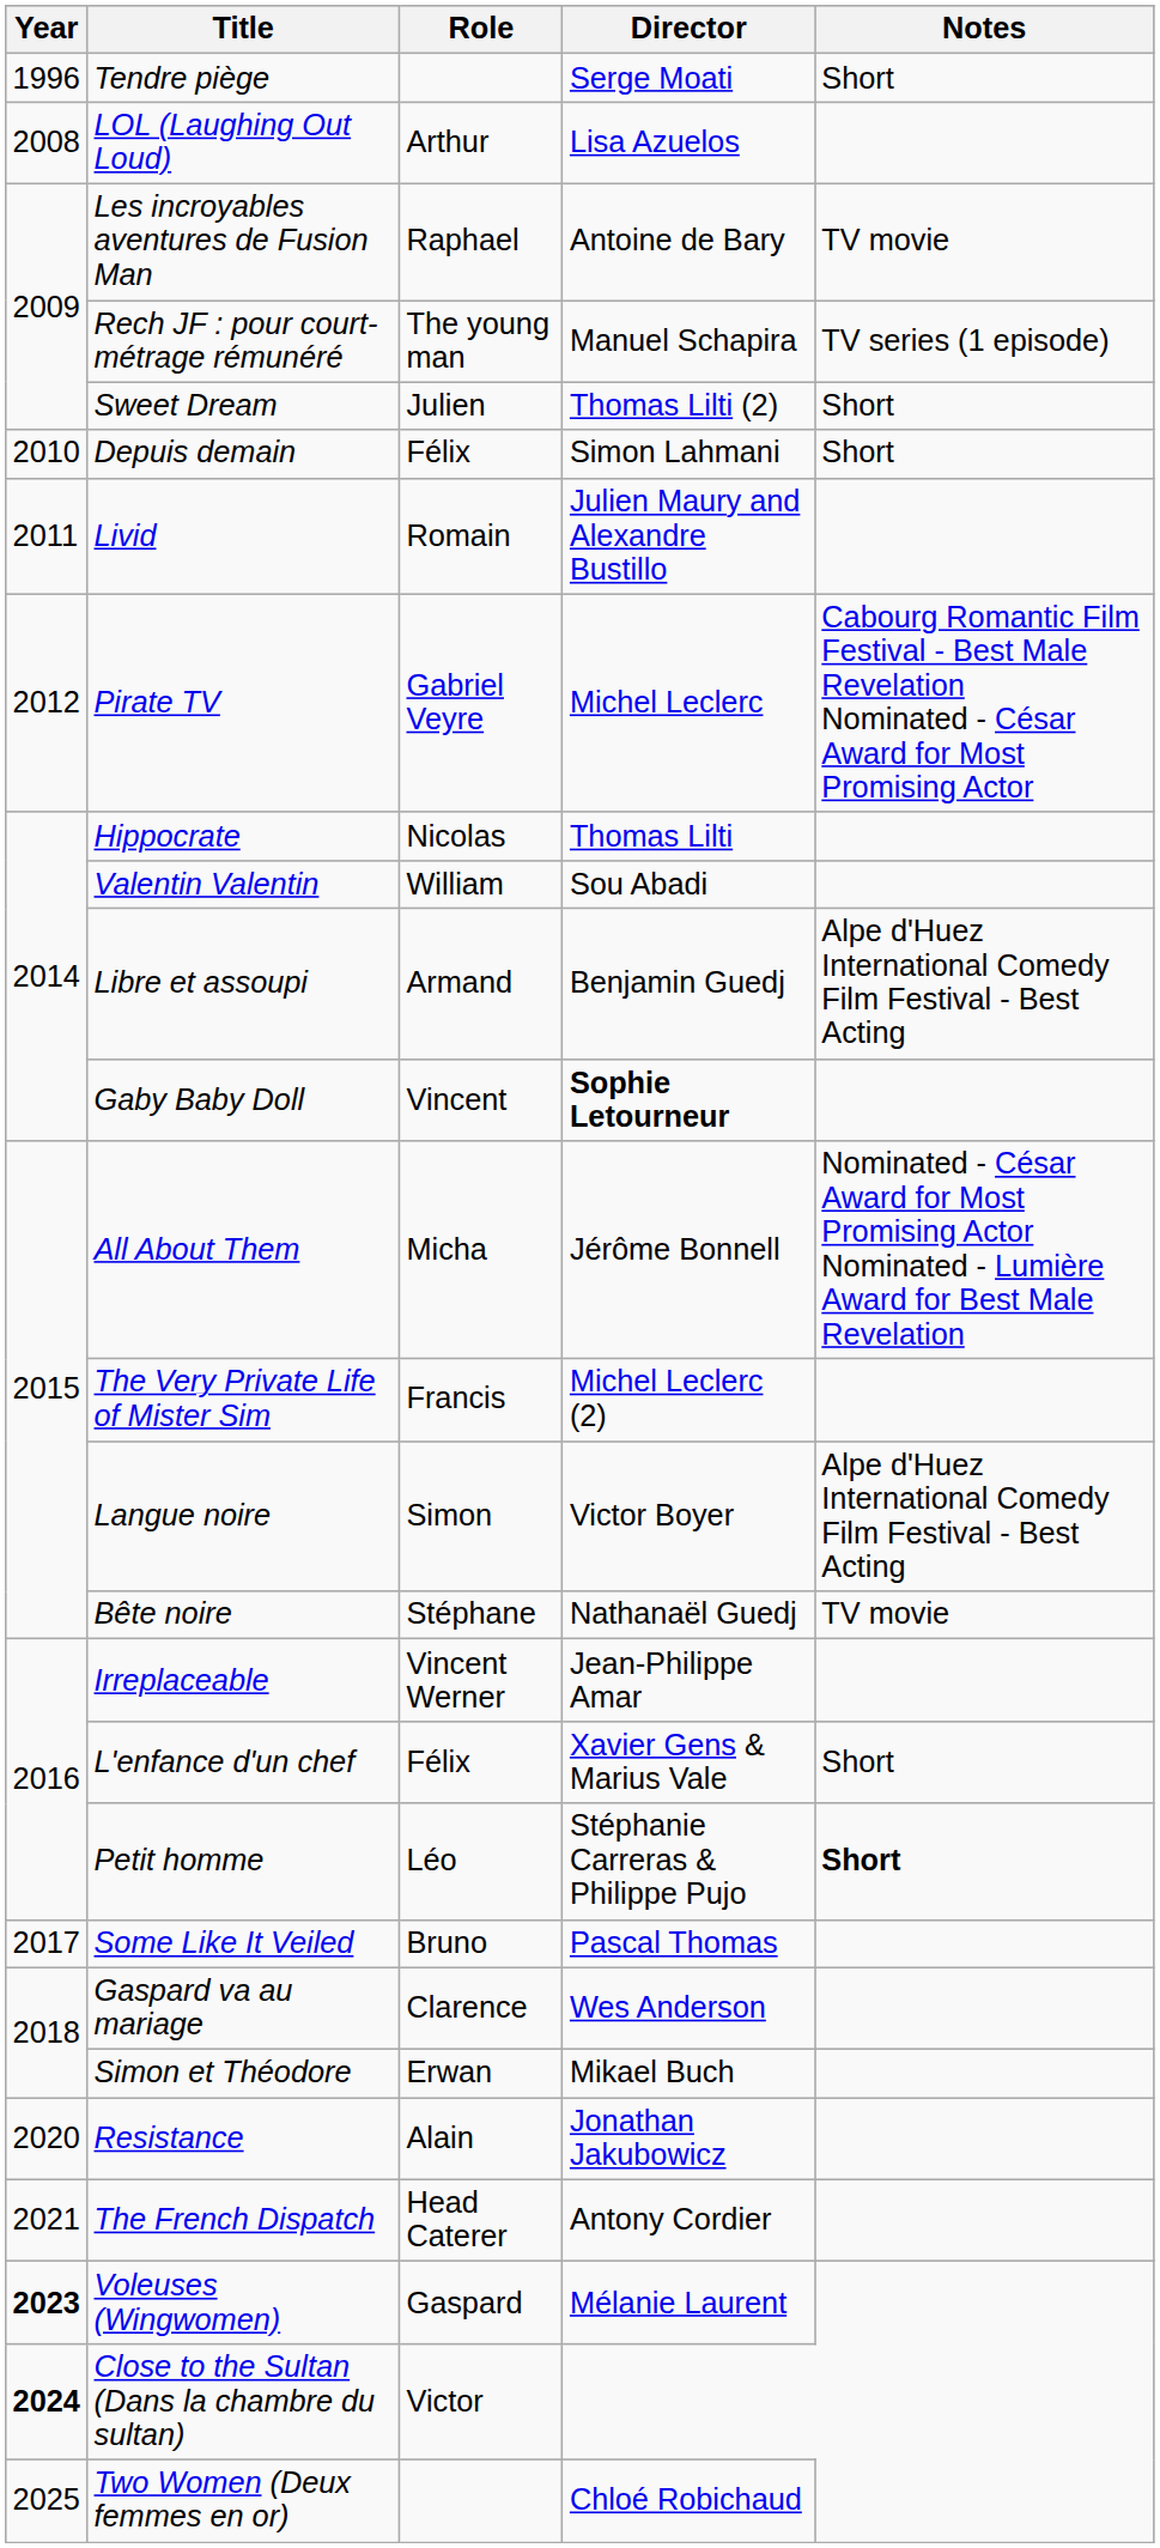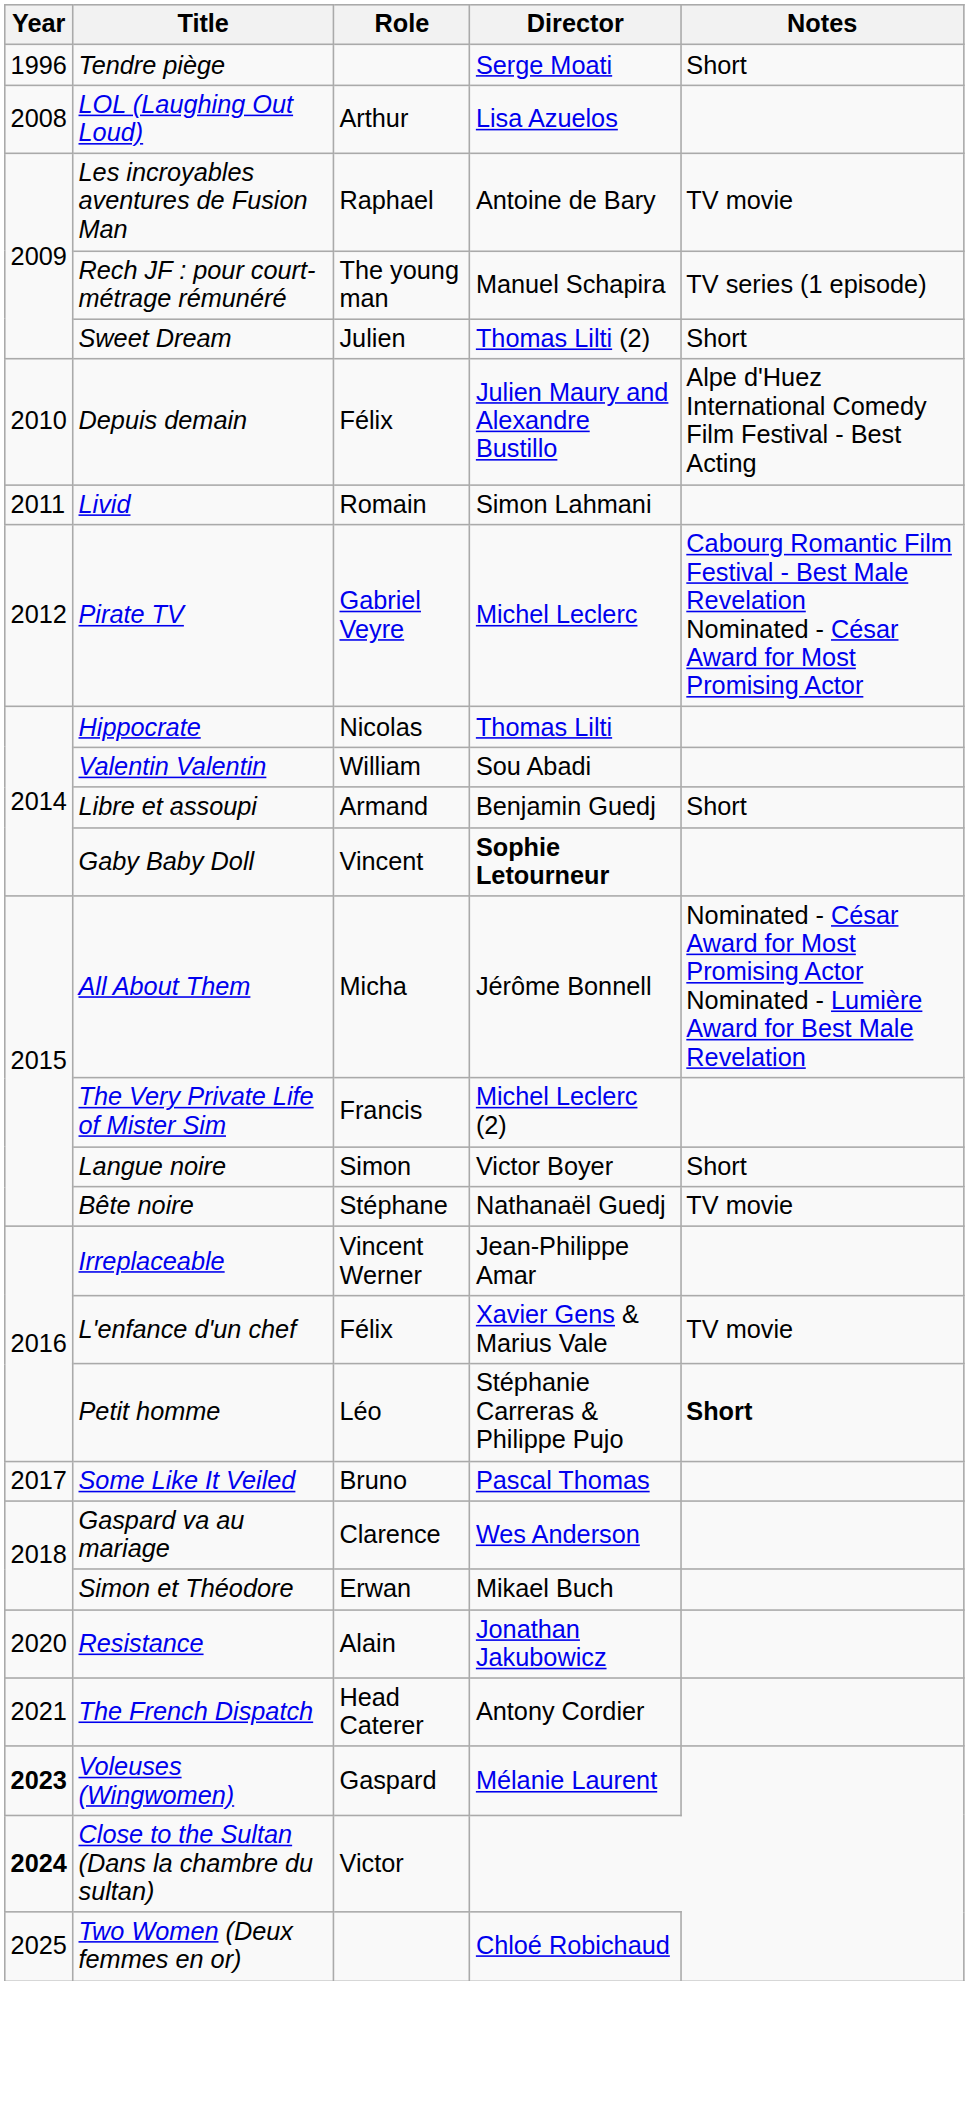 <table class="wikitable sortable">
 <tr>
 <th>Year</th>
 <th>Title</th>
 <th>Role</th>
 <th>Director</th>
 <th class="unsortable">Notes</th>
 </tr>
 <tr>
 <td>1996</td>
 <td><em>Tendre piège</em></td>
 <td></td>
 <td><a href='#'>Serge Moati</a></td>
 <td>Short</td>
 </tr>
 <tr>
 <td>2008</td>
 <td><em><a href='#'>LOL (Laughing Out Loud)</a></em></td>
 <td>Arthur</td>
 <td><a href='#'>Lisa Azuelos</a></td>
 <td></td>
 </tr>
 <tr>
 <td rowspan=3>2009</td>
 <td><em>Les incroyables aventures de Fusion Man</em></td>
 <td>Raphael</td>
 <td>Antoine de Bary</td>
 <td>TV movie</td>
 </tr>
 <tr>
 <td><em>Rech JF : pour court-métrage rémunéré</em></td>
 <td>The young man</td>
 <td>Manuel Schapira</td>
 <td>TV series (1 episode)</td>
 </tr>
 <tr>
 <td><em>Sweet Dream</em></td>
 <td>Julien</td>
 <td><a href='#'>Thomas Lilti</a> (2)</td>
 <td>Short</td>
 </tr>
 <tr>
 <td>2010</td>
 <td><em>Depuis demain</em></td>
 <td>Félix</td>
-<td>Simon Lahmani</td>
-<td>Short</td>
+<td><a href='#'>Julien Maury and Alexandre Bustillo</a></td>
+<td>Alpe d'Huez International Comedy Film Festival - Best Acting</td>
 </tr>
 <tr>
 <td>2011</td>
 <td><em><a href='#'>Livid</a></em></td>
 <td>Romain</td>
-<td><a href='#'>Julien Maury and Alexandre Bustillo</a></td>
+<td>Simon Lahmani</td>
 <td></td>
 </tr>
 <tr>
 <td>2012</td>
 <td><em><a href='#'>Pirate TV</a></em></td>
 <td><a href='#'>Gabriel Veyre</a></td>
 <td><a href='#'>Michel Leclerc</a></td>
 <td><a href='#'>Cabourg Romantic Film Festival - Best Male Revelation</a><br>Nominated - <a href='#'>César Award for Most Promising Actor</a></td>
 </tr>
 <tr>
 <td rowspan=4>2014</td>
 <td><em><a href='#'>Hippocrate</a></em></td>
 <td>Nicolas</td>
 <td><a href='#'>Thomas Lilti</a></td>
 <td></td>
 </tr>
 <tr>
 <td><em><a href='#'>Valentin Valentin</a></em></td>
 <td>William</td>
 <td>Sou Abadi</td>
 <td></td>
 </tr>
 <tr>
 <td><em>Libre et assoupi</em></td>
 <td>Armand</td>
 <td>Benjamin Guedj</td>
-<td>Alpe d'Huez International Comedy Film Festival - Best Acting</td>
+<td>Short</td>
 </tr>
 <tr>
 <td><em>Gaby Baby Doll</em></td>
 <td>Vincent</td>
 <td><strong>Sophie Letourneur</strong></td>
 <td></td>
 </tr>
 <tr>
 <td rowspan=4>2015</td>
 <td><em><a href='#'>All About Them</a></em></td>
 <td>Micha</td>
 <td>Jérôme Bonnell</td>
 <td>Nominated - <a href='#'>César Award for Most Promising Actor</a><br>Nominated - <a href='#'>Lumière Award for Best Male Revelation</a></td>
 </tr>
 <tr>
 <td><em><a href='#'>The Very Private Life of Mister Sim</a></em></td>
 <td>Francis</td>
 <td><a href='#'>Michel Leclerc</a> (2)</td>
 <td></td>
 </tr>
 <tr>
 <td><em>Langue noire</em></td>
 <td>Simon</td>
 <td>Victor Boyer</td>
-<td>Alpe d'Huez International Comedy Film Festival - Best Acting</td>
+<td>Short</td>
 </tr>
 <tr>
 <td><em>Bête noire</em></td>
 <td>Stéphane</td>
 <td>Nathanaël Guedj</td>
 <td>TV movie</td>
 </tr>
 <tr>
 <td rowspan=3>2016</td>
 <td><em><a href='#'>Irreplaceable</a></em></td>
 <td>Vincent Werner</td>
 <td>Jean-Philippe Amar</td>
 <td></td>
 </tr>
 <tr>
 <td><em>L'enfance d'un chef</em></td>
 <td>Félix</td>
 <td><a href='#'>Xavier Gens</a> & Marius Vale</td>
-<td>Short</td>
+<td>TV movie</td>
 </tr>
 <tr>
 <td><em>Petit homme</em></td>
 <td>Léo</td>
 <td>Stéphanie Carreras & Philippe Pujo</td>
 <td><strong>Short</strong></td>
 </tr>
 <tr>
 <td>2017</td>
 <td><em><a href='#'>Some Like It Veiled</a></em></td>
 <td>Bruno</td>
 <td><a href='#'>Pascal Thomas</a></td>
 <td></td>
 </tr>
 <tr>
 <td rowspan=2>2018</td>
 <td><em>Gaspard va au mariage</em></td>
 <td>Clarence</td>
 <td><a href='#'>Wes Anderson</a></td>
 <td></td>
 </tr>
 <tr>
 <td><em>Simon et Théodore</em></td>
 <td>Erwan</td>
 <td>Mikael Buch</td>
 <td></td>
 </tr>
 <tr>
 <td>2020</td>
 <td><em><a href='#'>Resistance</a></em></td>
 <td>Alain</td>
 <td><a href='#'>Jonathan Jakubowicz</a></td>
 <td></td>
 </tr>
 <tr>
 <td>2021</td>
 <td><em><a href='#'>The French Dispatch</a></em></td>
 <td>Head Caterer</td>
 <td>Antony Cordier</td>
 <td></td>
 </tr>
 <tr>
 <td><strong>2023</strong></td>
 <td><em><a href='#'>Voleuses (Wingwomen)</a></em></td>
 <td>Gaspard</td>
 <td><a href='#'>Mélanie Laurent</a></td>
 </tr>
 <tr>
 <td><strong>2024</strong></td>
 <td><em><a href='#'>Close to the Sultan</a> (Dans la chambre du sultan)</em></td>
 <td>Victor</td>
 </tr>
 <tr>
 <td>2025</td>
 <td><em><a href='#'>Two Women</a> (Deux femmes en or)</em></td>
 <td></td>
 <td><a href='#'>Chloé Robichaud</a></td>
 </tr>
 </table>
